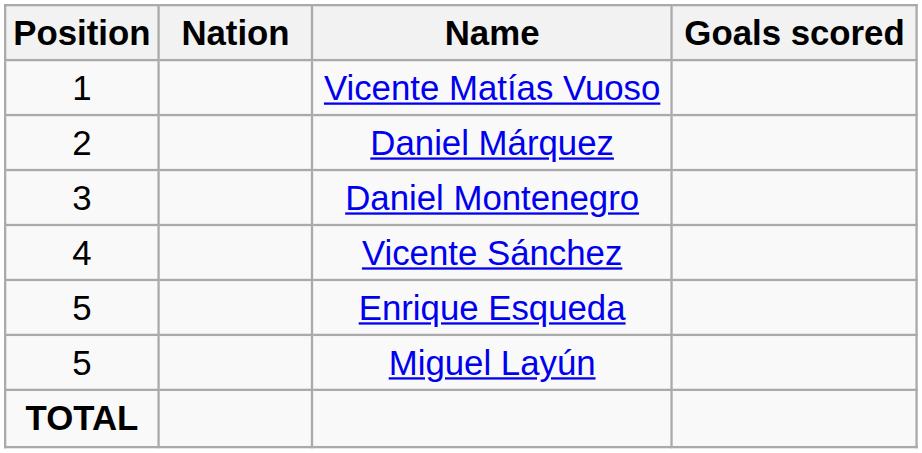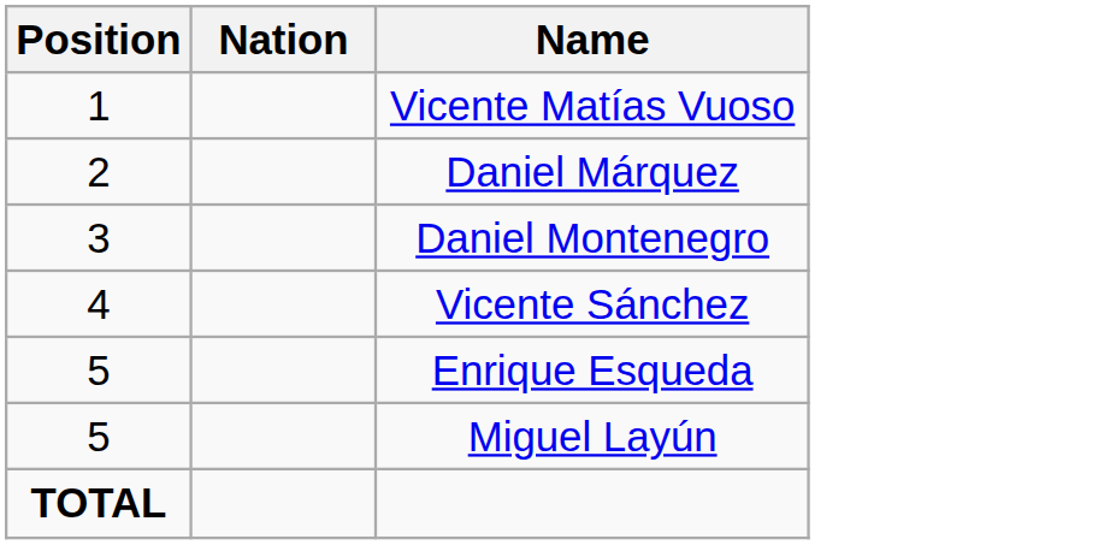 <table class="wikitable" style="font-size: 95%; text-align: center;">
 <tr>
 <th width=60>Position</th>
 <th width=60>Nation</th>
 <th width=150>Name</th>
-<th width=100>Goals scored</th>
 </tr>
 <tr>
 <td>1</td>
 <td></td>
 <td><a href='#'>Vicente Matías Vuoso</a></td>
-<td></td>
 </tr>
 <tr>
 <td>2</td>
 <td></td>
 <td><a href='#'>Daniel Márquez</a></td>
-<td></td>
 </tr>
 <tr>
 <td>3</td>
 <td></td>
 <td><a href='#'>Daniel Montenegro</a></td>
-<td></td>
 </tr>
 <tr>
 <td>4</td>
 <td></td>
 <td><a href='#'>Vicente Sánchez</a></td>
-<td></td>
 </tr>
 <tr>
 <td>5</td>
 <td></td>
 <td><a href='#'>Enrique Esqueda</a></td>
-<td></td>
 </tr>
 <tr>
 <td>5</td>
 <td></td>
 <td><a href='#'>Miguel Layún</a></td>
-<td></td>
 </tr>
 <tr>
 <td><strong>TOTAL</strong></td>
 <td></td>
 <td></td>
-<td></td>
 </tr>
 </table>
